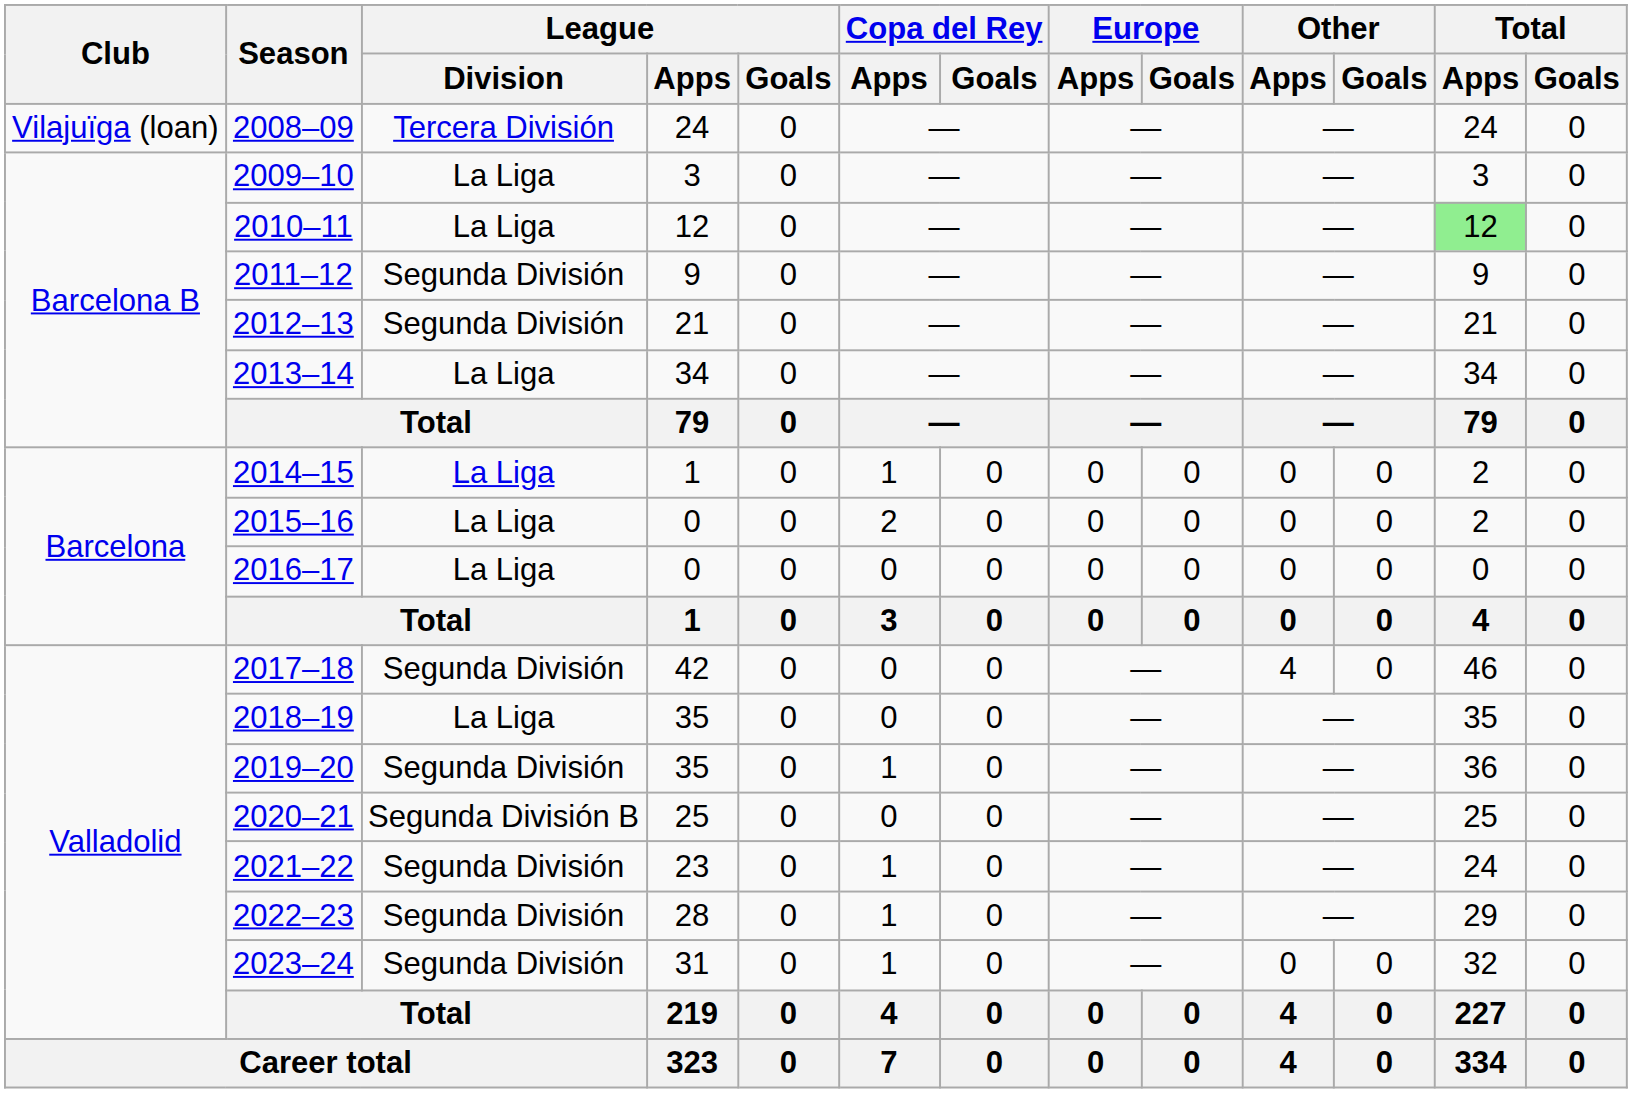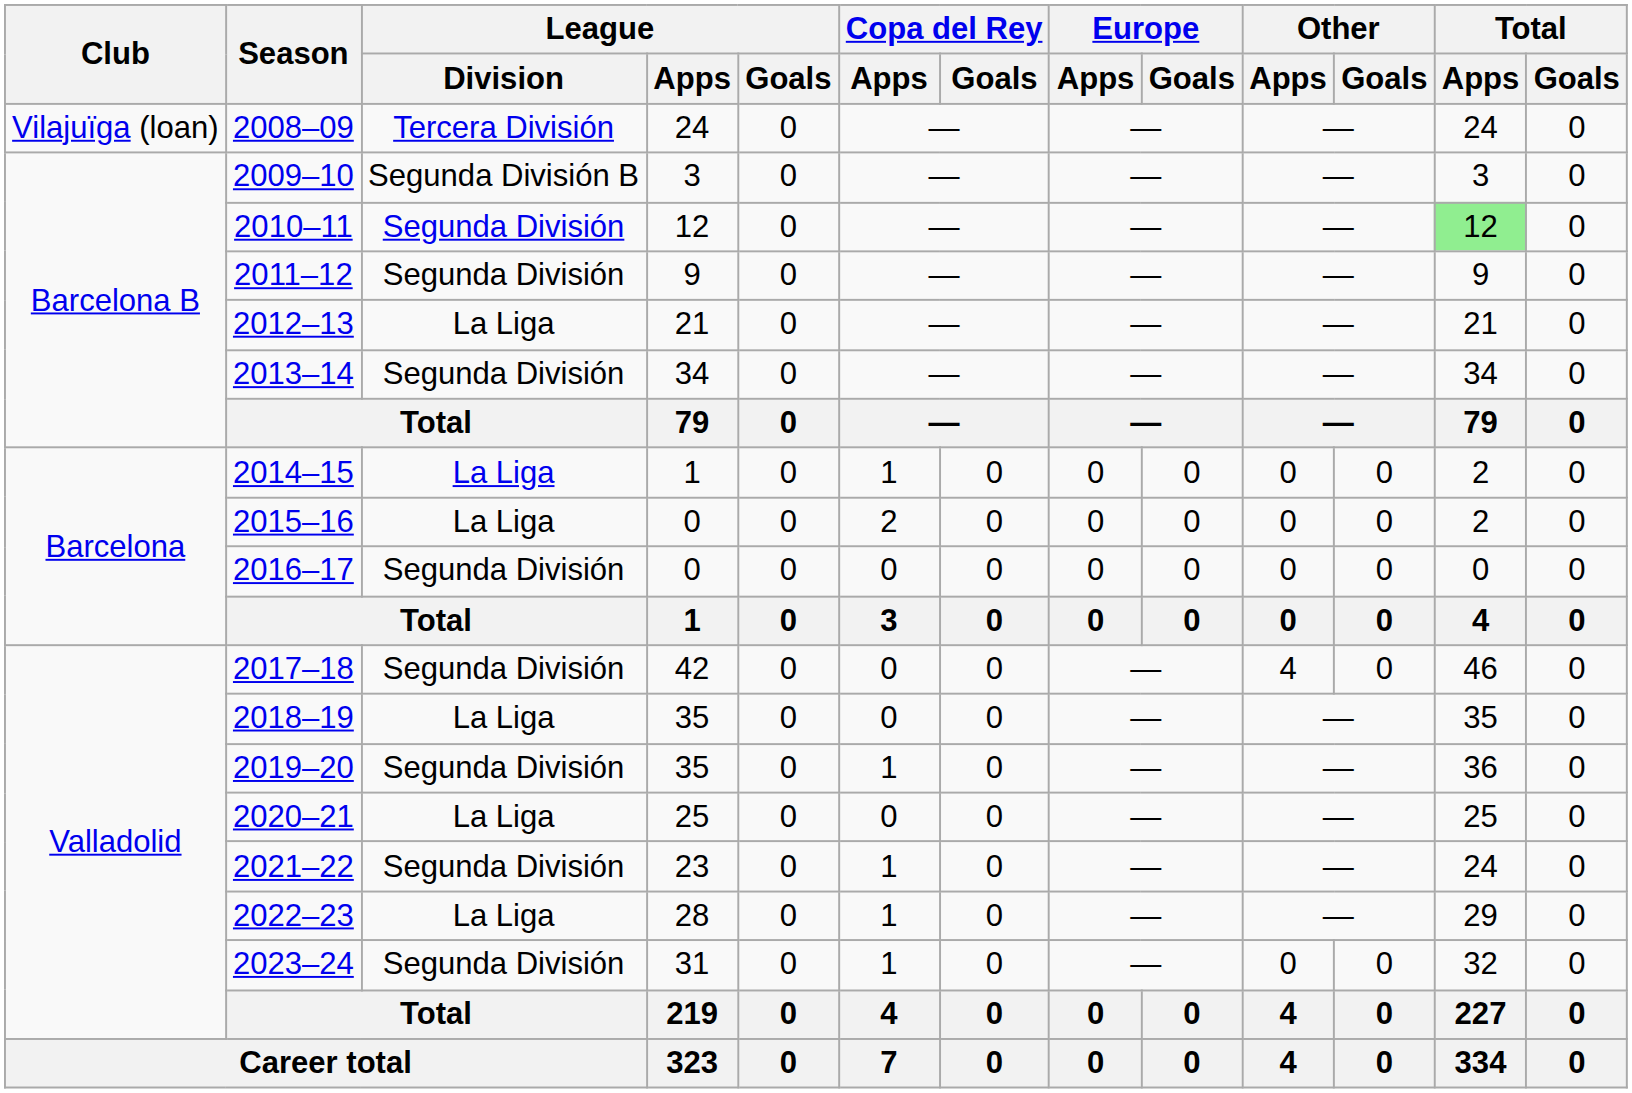 <table class="wikitable" style="text-align:center">
 <tr>
 <th rowspan=2>Club</th>
 <th rowspan=2>Season</th>
 <th colspan=3>League</th>
 <th colspan=2><a href='#'>Copa del Rey</a></th>
 <th colspan=2><a href='#'>Europe</a></th>
 <th colspan=2>Other</th>
 <th colspan=2>Total</th>
 </tr>
 <tr>
 <th>Division</th>
 <th>Apps</th>
 <th>Goals</th>
 <th>Apps</th>
 <th>Goals</th>
 <th>Apps</th>
 <th>Goals</th>
 <th>Apps</th>
 <th>Goals</th>
 <th>Apps</th>
 <th>Goals</th>
 </tr>
 <tr>
 <td><a href='#'>Vilajuïga</a> (loan)</td>
 <td><a href='#'>2008–09</a></td>
 <td><a href='#'>Tercera División</a></td>
 <td>24</td>
 <td>0</td>
 <td colspan=2>—</td>
 <td colspan="2">—</td>
 <td colspan=2>—</td>
 <td>24</td>
 <td>0</td>
 </tr>
 <tr>
 <td rowspan="6"><a href='#'>Barcelona B</a></td>
 <td><a href='#'>2009–10</a></td>
-<td>La Liga</td>
+<td>Segunda División B</td>
 <td>3</td>
 <td>0</td>
 <td colspan="2">—</td>
 <td colspan="2">—</td>
 <td colspan="2">—</td>
 <td>3</td>
 <td>0</td>
 </tr>
 <tr>
 <td><a href='#'>2010–11</a></td>
-<td>La Liga</td>
+<td><a href='#'>Segunda División</a></td>
 <td>12</td>
 <td>0</td>
 <td colspan="2">—</td>
 <td colspan="2">—</td>
 <td colspan="2">—</td>
 <td style="background: lightgreen;">12</td>
 <td>0</td>
 </tr>
 <tr>
 <td><a href='#'>2011–12</a></td>
 <td>Segunda División</td>
 <td>9</td>
 <td>0</td>
 <td colspan="2">—</td>
 <td colspan="2">—</td>
 <td colspan="2">—</td>
 <td>9</td>
 <td>0</td>
 </tr>
 <tr>
 <td><a href='#'>2012–13</a></td>
-<td>Segunda División</td>
+<td>La Liga</td>
 <td>21</td>
 <td>0</td>
 <td colspan="2">—</td>
 <td colspan="2">—</td>
 <td colspan="2">—</td>
 <td>21</td>
 <td>0</td>
 </tr>
 <tr>
 <td><a href='#'>2013–14</a></td>
-<td>La Liga</td>
+<td>Segunda División</td>
 <td>34</td>
 <td>0</td>
 <td colspan="2">—</td>
 <td colspan="2">—</td>
 <td colspan="2">—</td>
 <td>34</td>
 <td>0</td>
 </tr>
 <tr>
 <th colspan="2">Total</th>
 <th>79</th>
 <th>0</th>
 <th colspan="2">—</th>
 <th colspan="2">—</th>
 <th colspan="2">—</th>
 <th>79</th>
 <th>0</th>
 </tr>
 <tr>
 <td rowspan="4"><a href='#'>Barcelona</a></td>
 <td><a href='#'>2014–15</a></td>
 <td><a href='#'>La Liga</a></td>
 <td>1</td>
 <td>0</td>
 <td>1</td>
 <td>0</td>
 <td>0</td>
 <td>0</td>
 <td>0</td>
 <td>0</td>
 <td>2</td>
 <td>0</td>
 </tr>
 <tr>
 <td><a href='#'>2015–16</a></td>
 <td>La Liga</td>
 <td>0</td>
 <td>0</td>
 <td>2</td>
 <td>0</td>
 <td>0</td>
 <td>0</td>
 <td>0</td>
 <td>0</td>
 <td>2</td>
 <td>0</td>
 </tr>
 <tr>
 <td><a href='#'>2016–17</a></td>
-<td>La Liga</td>
+<td>Segunda División</td>
 <td>0</td>
 <td>0</td>
 <td>0</td>
 <td>0</td>
 <td>0</td>
 <td>0</td>
 <td>0</td>
 <td>0</td>
 <td>0</td>
 <td>0</td>
 </tr>
 <tr>
 <th colspan="2">Total</th>
 <th>1</th>
 <th>0</th>
 <th>3</th>
 <th>0</th>
 <th>0</th>
 <th>0</th>
 <th>0</th>
 <th>0</th>
 <th>4</th>
 <th>0</th>
 </tr>
 <tr>
 <td rowspan="8"><a href='#'>Valladolid</a></td>
 <td><a href='#'>2017–18</a></td>
 <td>Segunda División</td>
 <td>42</td>
 <td>0</td>
 <td>0</td>
 <td>0</td>
 <td colspan="2">—</td>
 <td>4</td>
 <td>0</td>
 <td>46</td>
 <td>0</td>
 </tr>
 <tr>
 <td><a href='#'>2018–19</a></td>
 <td>La Liga</td>
 <td>35</td>
 <td>0</td>
 <td>0</td>
 <td>0</td>
 <td colspan="2">—</td>
 <td colspan="2">—</td>
 <td>35</td>
 <td>0</td>
 </tr>
 <tr>
 <td><a href='#'>2019–20</a></td>
 <td>Segunda División</td>
 <td>35</td>
 <td>0</td>
 <td>1</td>
 <td>0</td>
 <td colspan="2">—</td>
 <td colspan="2">—</td>
 <td>36</td>
 <td>0</td>
 </tr>
 <tr>
 <td><a href='#'>2020–21</a></td>
-<td>Segunda División B</td>
+<td>La Liga</td>
 <td>25</td>
 <td>0</td>
 <td>0</td>
 <td>0</td>
 <td colspan="2">—</td>
 <td colspan="2">—</td>
 <td>25</td>
 <td>0</td>
 </tr>
 <tr>
 <td><a href='#'>2021–22</a></td>
 <td>Segunda División</td>
 <td>23</td>
 <td>0</td>
 <td>1</td>
 <td>0</td>
 <td colspan="2">—</td>
 <td colspan="2">—</td>
 <td>24</td>
 <td>0</td>
 </tr>
 <tr>
 <td><a href='#'>2022–23</a></td>
-<td>Segunda División</td>
+<td>La Liga</td>
 <td>28</td>
 <td>0</td>
 <td>1</td>
 <td>0</td>
 <td colspan="2">—</td>
 <td colspan="2">—</td>
 <td>29</td>
 <td>0</td>
 </tr>
 <tr>
 <td><a href='#'>2023–24</a></td>
 <td>Segunda División</td>
 <td>31</td>
 <td>0</td>
 <td>1</td>
 <td>0</td>
 <td colspan="2">—</td>
 <td>0</td>
 <td>0</td>
 <td>32</td>
 <td>0</td>
 </tr>
 <tr>
 <th colspan="2">Total</th>
 <th>219</th>
 <th>0</th>
 <th>4</th>
 <th>0</th>
 <th>0</th>
 <th>0</th>
 <th>4</th>
 <th>0</th>
 <th>227</th>
 <th>0</th>
 </tr>
 <tr>
 <th colspan="3">Career total</th>
 <th>323</th>
 <th>0</th>
 <th>7</th>
 <th>0</th>
 <th>0</th>
 <th>0</th>
 <th>4</th>
 <th>0</th>
 <th>334</th>
 <th>0</th>
 </tr>
 </table>
